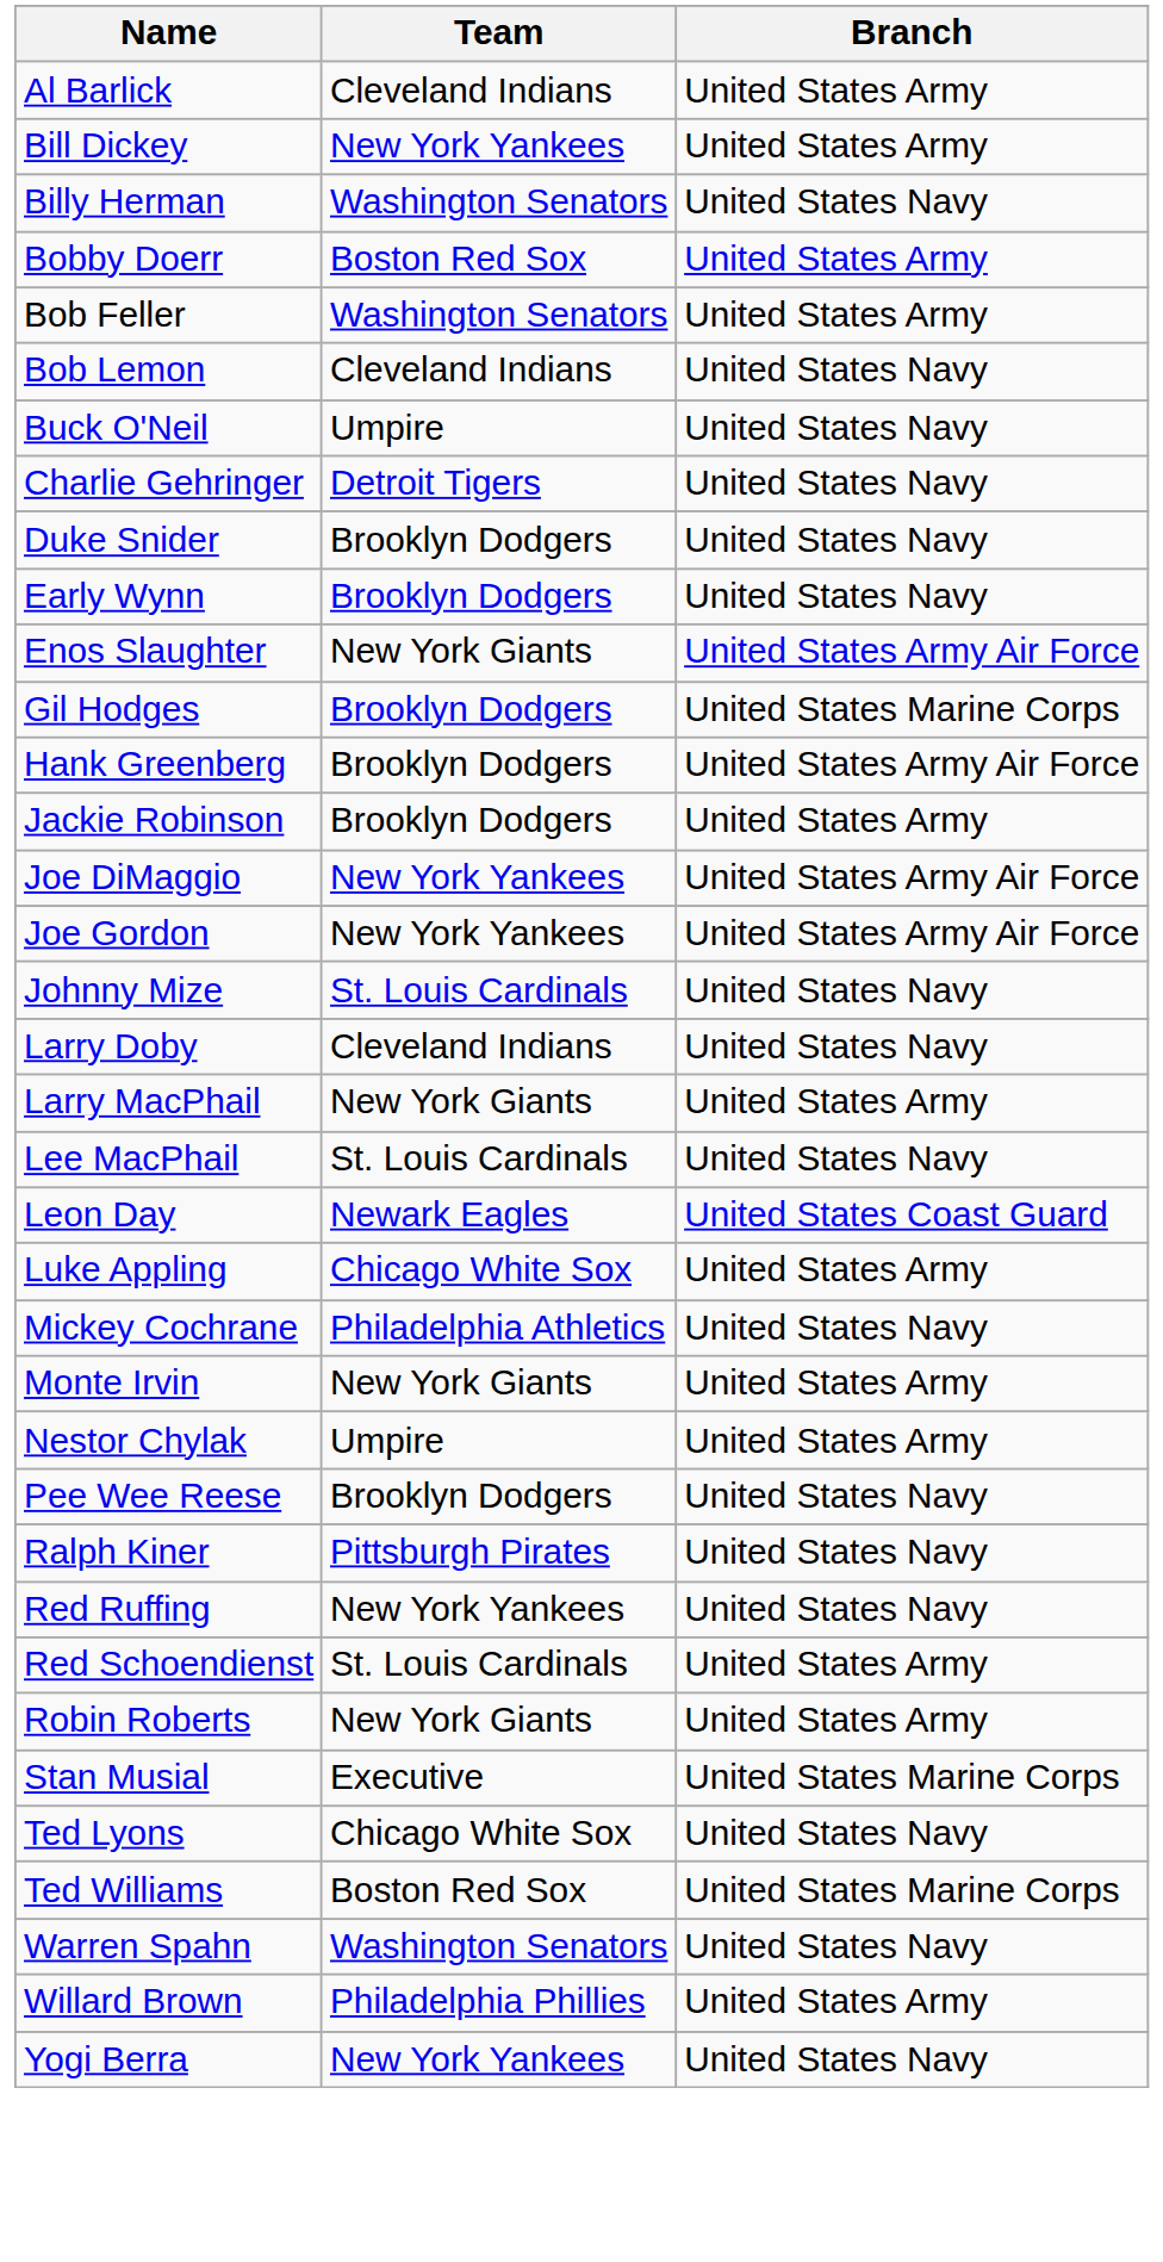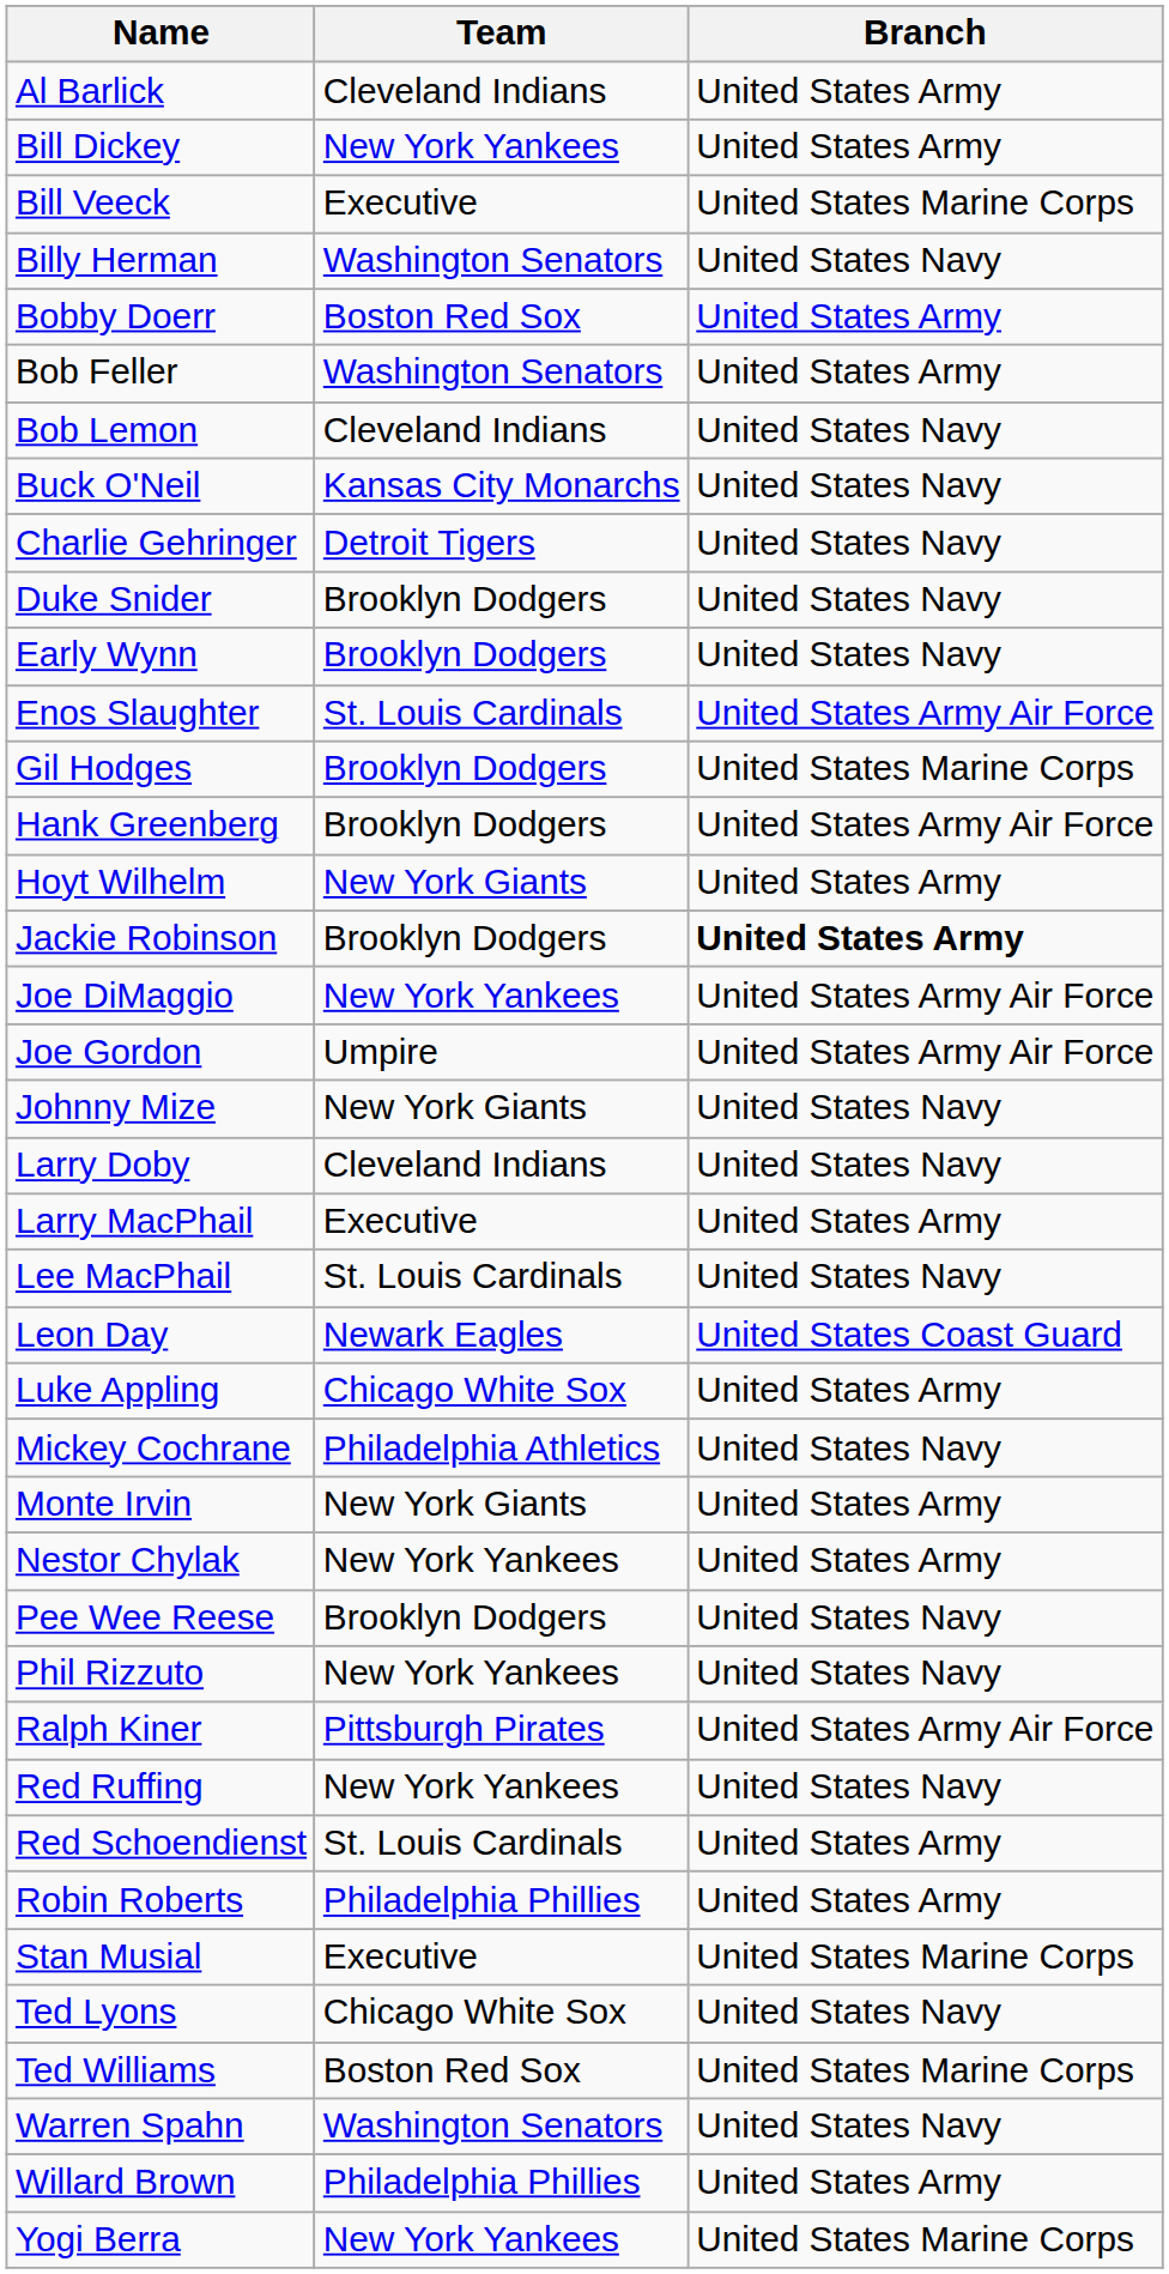 <table class="wikitable sortable" style="margin-left: auto; margin-right: auto; border: none;">
 <tr>
 <th>Name</th>
 <th>Team</th>
 <th>Branch</th>
 </tr>
 <tr>
 <td><a href='#'>Al Barlick</a></td>
 <td>Cleveland Indians</td>
 <td>United States Army</td>
 </tr>
 <tr>
 <td><a href='#'>Bill Dickey</a></td>
 <td><a href='#'>New York Yankees</a></td>
 <td>United States Army</td>
+</tr>
+<tr>
+<td><a href='#'>Bill Veeck</a></td>
+<td>Executive</td>
+<td>United States Marine Corps</td>
 </tr>
 <tr>
 <td><a href='#'>Billy Herman</a></td>
 <td><a href='#'>Washington Senators</a></td>
 <td>United States Navy</td>
 </tr>
 <tr>
 <td><a href='#'>Bobby Doerr</a></td>
 <td><a href='#'>Boston Red Sox</a></td>
 <td><a href='#'>United States Army</a></td>
 </tr>
 <tr>
 <td>Bob Feller</td>
 <td><a href='#'>Washington Senators</a></td>
 <td>United States Army</td>
 </tr>
 <tr>
 <td><a href='#'>Bob Lemon</a></td>
 <td>Cleveland Indians</td>
 <td>United States Navy</td>
 </tr>
 <tr>
 <td><a href='#'>Buck O'Neil</a></td>
-<td>Umpire</td>
+<td><a href='#'>Kansas City Monarchs</a></td>
 <td>United States Navy</td>
 </tr>
 <tr>
 <td><a href='#'>Charlie Gehringer</a></td>
 <td><a href='#'>Detroit Tigers</a></td>
 <td>United States Navy</td>
 </tr>
 <tr>
 <td><a href='#'>Duke Snider</a></td>
 <td>Brooklyn Dodgers</td>
 <td>United States Navy</td>
 </tr>
 <tr>
 <td><a href='#'>Early Wynn</a></td>
 <td><a href='#'>Brooklyn Dodgers</a></td>
 <td>United States Navy</td>
 </tr>
 <tr>
 <td><a href='#'>Enos Slaughter</a></td>
-<td>New York Giants</td>
+<td><a href='#'>St. Louis Cardinals</a></td>
 <td><a href='#'>United States Army Air Force</a></td>
 </tr>
 <tr>
 <td><a href='#'>Gil Hodges</a></td>
 <td><a href='#'>Brooklyn Dodgers</a></td>
 <td>United States Marine Corps</td>
 </tr>
 <tr>
 <td><a href='#'>Hank Greenberg</a></td>
 <td>Brooklyn Dodgers</td>
 <td>United States Army Air Force</td>
 </tr>
 <tr>
+<td><a href='#'>Hoyt Wilhelm</a></td>
+<td><a href='#'>New York Giants</a></td>
+<td>United States Army</td>
+</tr>
+<tr>
 <td><a href='#'>Jackie Robinson</a></td>
 <td>Brooklyn Dodgers</td>
-<td>United States Army</td>
+<td><strong>United States Army</strong></td>
 </tr>
 <tr>
 <td><a href='#'>Joe DiMaggio</a></td>
 <td><a href='#'>New York Yankees</a></td>
 <td>United States Army Air Force</td>
 </tr>
 <tr>
 <td><a href='#'>Joe Gordon</a></td>
-<td>New York Yankees</td>
+<td>Umpire</td>
 <td>United States Army Air Force</td>
 </tr>
 <tr>
 <td><a href='#'>Johnny Mize</a></td>
-<td><a href='#'>St. Louis Cardinals</a></td>
+<td>New York Giants</td>
 <td>United States Navy</td>
 </tr>
 <tr>
 <td><a href='#'>Larry Doby</a></td>
 <td>Cleveland Indians</td>
 <td>United States Navy</td>
 </tr>
 <tr>
 <td><a href='#'>Larry MacPhail</a></td>
-<td>New York Giants</td>
+<td>Executive</td>
 <td>United States Army</td>
 </tr>
 <tr>
 <td><a href='#'>Lee MacPhail</a></td>
 <td>St. Louis Cardinals</td>
 <td>United States Navy</td>
 </tr>
 <tr>
 <td><a href='#'>Leon Day</a></td>
 <td><a href='#'>Newark Eagles</a></td>
 <td><a href='#'>United States Coast Guard</a></td>
 </tr>
 <tr>
 <td><a href='#'>Luke Appling</a></td>
 <td><a href='#'>Chicago White Sox</a></td>
 <td>United States Army</td>
 </tr>
 <tr>
 <td><a href='#'>Mickey Cochrane</a></td>
 <td><a href='#'>Philadelphia Athletics</a></td>
 <td>United States Navy</td>
 </tr>
 <tr>
 <td><a href='#'>Monte Irvin</a></td>
 <td>New York Giants</td>
 <td>United States Army</td>
 </tr>
 <tr>
 <td><a href='#'>Nestor Chylak</a></td>
-<td>Umpire</td>
+<td>New York Yankees</td>
 <td>United States Army</td>
 </tr>
 <tr>
 <td><a href='#'>Pee Wee Reese</a></td>
 <td>Brooklyn Dodgers</td>
 <td>United States Navy</td>
 </tr>
 <tr>
+<td><a href='#'>Phil Rizzuto</a></td>
+<td>New York Yankees</td>
+<td>United States Navy</td>
+</tr>
+<tr>
 <td><a href='#'>Ralph Kiner</a></td>
 <td><a href='#'>Pittsburgh Pirates</a></td>
-<td>United States Navy</td>
+<td>United States Army Air Force</td>
 </tr>
 <tr>
 <td><a href='#'>Red Ruffing</a></td>
 <td>New York Yankees</td>
 <td>United States Navy</td>
 </tr>
 <tr>
 <td><a href='#'>Red Schoendienst</a></td>
 <td>St. Louis Cardinals</td>
 <td>United States Army</td>
 </tr>
 <tr>
 <td><a href='#'>Robin Roberts</a></td>
-<td>New York Giants</td>
+<td><a href='#'>Philadelphia Phillies</a></td>
 <td>United States Army</td>
 </tr>
 <tr>
 <td><a href='#'>Stan Musial</a></td>
 <td>Executive</td>
 <td>United States Marine Corps</td>
 </tr>
 <tr>
 <td><a href='#'>Ted Lyons</a></td>
 <td>Chicago White Sox</td>
 <td>United States Navy</td>
 </tr>
 <tr>
 <td><a href='#'>Ted Williams</a></td>
 <td>Boston Red Sox</td>
 <td>United States Marine Corps</td>
 </tr>
 <tr>
 <td><a href='#'>Warren Spahn</a></td>
 <td><a href='#'>Washington Senators</a></td>
 <td>United States Navy</td>
 </tr>
 <tr>
 <td><a href='#'>Willard Brown</a></td>
 <td><a href='#'>Philadelphia Phillies</a></td>
 <td>United States Army</td>
 </tr>
 <tr>
 <td><a href='#'>Yogi Berra</a></td>
 <td><a href='#'>New York Yankees</a></td>
-<td>United States Navy</td>
+<td>United States Marine Corps</td>
 </tr>
 </table>
